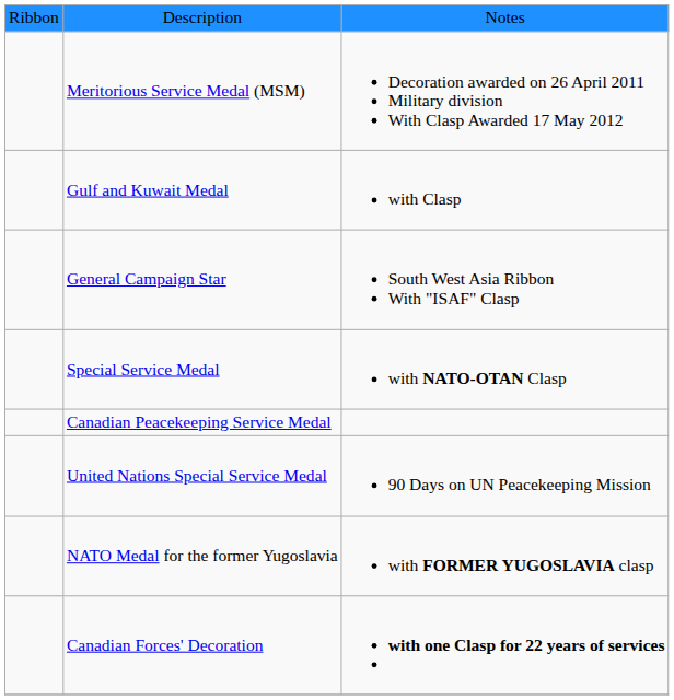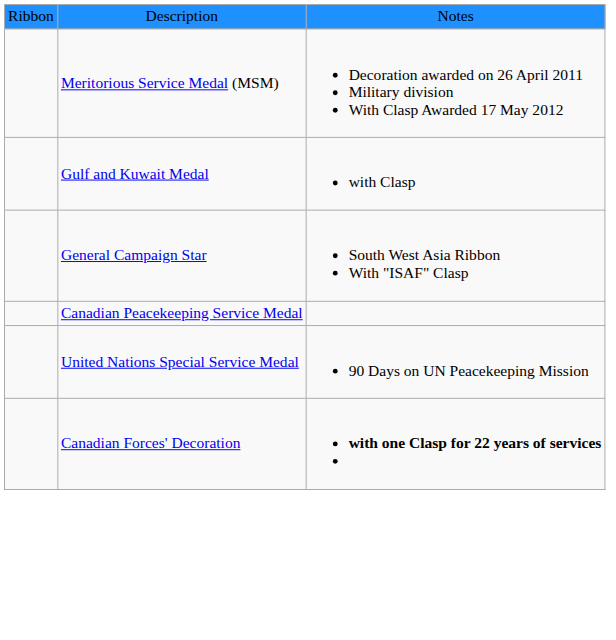 <table class="wikitable">
 <tr style="background:DodgerBlue;" align="center">
 <td>Ribbon</td>
 <td>Description</td>
 <td>Notes</td>
 </tr>
 <tr>
 <td></td>
 <td><a href='#'>Meritorious Service Medal</a> (MSM)</td>
 <td><br><ul><li>Decoration awarded on 26 April 2011</li><li>Military division</li><li>With Clasp Awarded 17 May 2012 </li></ul></td>
 </tr>
 <tr>
 <td></td>
 <td><a href='#'>Gulf and Kuwait Medal</a></td>
 <td><br><ul><li>with Clasp</li></ul></td>
 </tr>
 <tr>
 <td></td>
 <td><a href='#'>General Campaign Star</a></td>
 <td><br><ul><li>South West Asia Ribbon</li><li>With "ISAF" Clasp</li></ul></td>
 </tr>
 <tr>
 <td></td>
-<td><a href='#'>Special Service Medal</a></td>
-<td><br><ul><li>with <strong>NATO-OTAN</strong> Clasp</li></ul></td>
-</tr>
-<tr>
-<td></td>
 <td><a href='#'>Canadian Peacekeeping Service Medal</a></td>
 <td></td>
 </tr>
 <tr>
 <td></td>
 <td><a href='#'>United Nations Special Service Medal</a></td>
 <td><br><ul><li>90 Days on UN Peacekeeping Mission</li></ul></td>
 </tr>
 <tr>
 <td></td>
-<td><a href='#'>NATO Medal</a> for the former Yugoslavia</td>
-<td><br><ul><li>with <strong>FORMER YUGOSLAVIA</strong> clasp</li></ul></td>
-</tr>
-<tr>
-<td></td>
 <td><a href='#'>Canadian Forces' Decoration</a></td>
 <td><strong><br><ul><li>with one Clasp for 22 years of services</li><li></li></ul></strong></td>
 </tr>
 <tr>
 </tr>
 </table>
